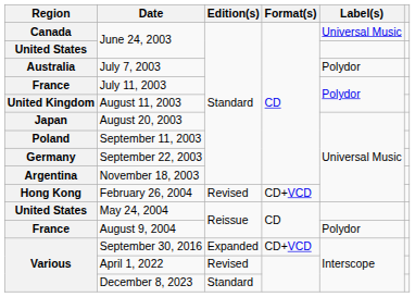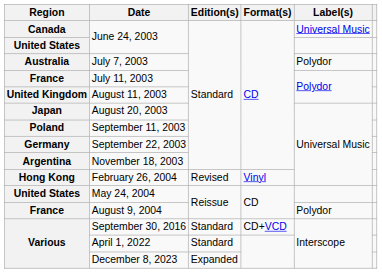 <table class="wikitable plainrowheaders">
 <tr>
 <th scope="col">Region</th>
 <th scope="col">Date</th>
 <th scope="col">Edition(s)</th>
 <th scope="col">Format(s)</th>
 <th scope="col">Label(s)</th>
 <th scope="col"></th>
 </tr>
 <tr>
 <th scope="row">Canada</th>
 <td rowspan="2">June 24, 2003</td>
 <td rowspan="9">Standard</td>
 <td rowspan="9"><a href='#'>CD</a></td>
 <td><a href='#'>Universal Music</a></td>
 <td></td>
 </tr>
 <tr>
 <th scope="row">United States</th>
 <td></td>
 <td></td>
 </tr>
 <tr>
 <th scope="row">Australia</th>
 <td>July 7, 2003</td>
 <td>Polydor</td>
 <td></td>
 </tr>
 <tr>
 <th scope="row">France</th>
 <td>July 11, 2003</td>
 <td rowspan="2"><a href='#'>Polydor</a></td>
 <td></td>
 </tr>
 <tr>
 <th scope="row">United Kingdom</th>
 <td>August 11, 2003</td>
 <td></td>
 </tr>
 <tr>
 <th scope="row">Japan</th>
 <td>August 20, 2003</td>
 <td rowspan="5">Universal Music</td>
 <td></td>
 </tr>
 <tr>
 <th scope="row">Poland</th>
 <td>September 11, 2003</td>
 <td></td>
 </tr>
 <tr>
 <th scope="row">Germany</th>
 <td>September 22, 2003</td>
 <td></td>
 </tr>
 <tr>
 <th scope="row">Argentina</th>
 <td>November 18, 2003</td>
 <td></td>
 </tr>
 <tr>
 <th scope="row">Hong Kong</th>
 <td>February 26, 2004</td>
 <td>Revised</td>
-<td>CD+<a href='#'>VCD</a></td>
+<td><a href='#'>Vinyl</a></td>
 <td></td>
 </tr>
 <tr>
 <th scope="row">United States</th>
 <td>May 24, 2004</td>
 <td rowspan="2">Reissue</td>
 <td rowspan="2">CD</td>
 <td></td>
 <td></td>
 </tr>
 <tr>
 <th scope="row">France</th>
 <td>August 9, 2004</td>
 <td>Polydor</td>
 <td></td>
 </tr>
 <tr>
 <th scope="row" rowspan="3">Various</th>
 <td>September 30, 2016</td>
-<td>Expanded</td>
+<td>Standard</td>
 <td>CD+<a href='#'>VCD</a></td>
 <td rowspan="3">Interscope</td>
 <td></td>
 </tr>
 <tr>
 <td>April 1, 2022</td>
-<td>Revised</td>
+<td>Standard</td>
 <td rowspan="2"></td>
 <td></td>
 </tr>
 <tr>
 <td>December 8, 2023</td>
-<td>Standard</td>
+<td>Expanded</td>
 <td></td>
 </tr>
 </table>
